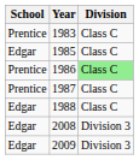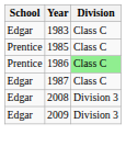 <table class="wikitable">
 <tr>
 <th>School</th>
 <th>Year</th>
 <th>Division</th>
 </tr>
 <tr>
-<td>Prentice</td>
+<td>Edgar</td>
 <td>1983</td>
 <td>Class C</td>
 </tr>
 <tr>
-<td>Edgar</td>
+<td>Prentice</td>
 <td>1985</td>
 <td>Class C</td>
 </tr>
 <tr>
 <td>Prentice</td>
 <td>1986</td>
 <td style="background: lightgreen;">Class C</td>
 </tr>
 <tr>
-<td>Prentice</td>
+<td>Edgar</td>
 <td>1987</td>
-<td>Class C</td>
-</tr>
-<tr>
-<td>Edgar</td>
-<td>1988</td>
 <td>Class C</td>
 </tr>
 <tr>
 <td>Edgar</td>
 <td>2008</td>
 <td>Division 3</td>
 </tr>
 <tr>
 <td>Edgar</td>
 <td>2009</td>
 <td>Division 3</td>
 </tr>
 </table>
